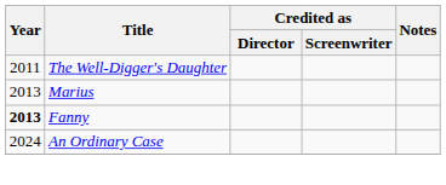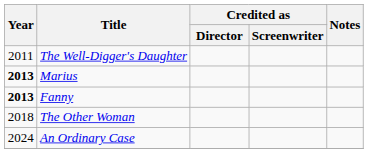 <table class="wikitable sortable">
 <tr>
 <th rowspan=2 width="33">Year</th>
 <th rowspan=2>Title</th>
 <th colspan=2>Credited as</th>
 <th rowspan=2>Notes</th>
 </tr>
 <tr>
 <th width=65>Director</th>
 <th width=65>Screenwriter</th>
 </tr>
 <tr>
 <td align="center">2011</td>
 <td align="left"><em><a href='#'>The Well-Digger's Daughter</a></em></td>
 <td></td>
 <td></td>
 <td></td>
 </tr>
 <tr>
-<td align="center">2013</td>
+<td align="center"><strong>2013</strong></td>
 <td align="left"><em><a href='#'>Marius</a></em></td>
 <td></td>
 <td></td>
 <td></td>
 </tr>
 <tr>
 <td align="center"><strong>2013</strong></td>
 <td align="left"><em><a href='#'>Fanny</a></em></td>
+<td></td>
+<td></td>
+<td></td>
+</tr>
+<tr>
+<td align="center">2018</td>
+<td align="left"><em><a href='#'>The Other Woman</a></em></td>
 <td></td>
 <td></td>
 <td></td>
 </tr>
 <tr>
 <td align="center">2024</td>
 <td align="left"><em><a href='#'>An Ordinary Case</a></em></td>
 <td></td>
 <td></td>
 <td></td>
 </tr>
 <tr>
 </tr>
 </table>
